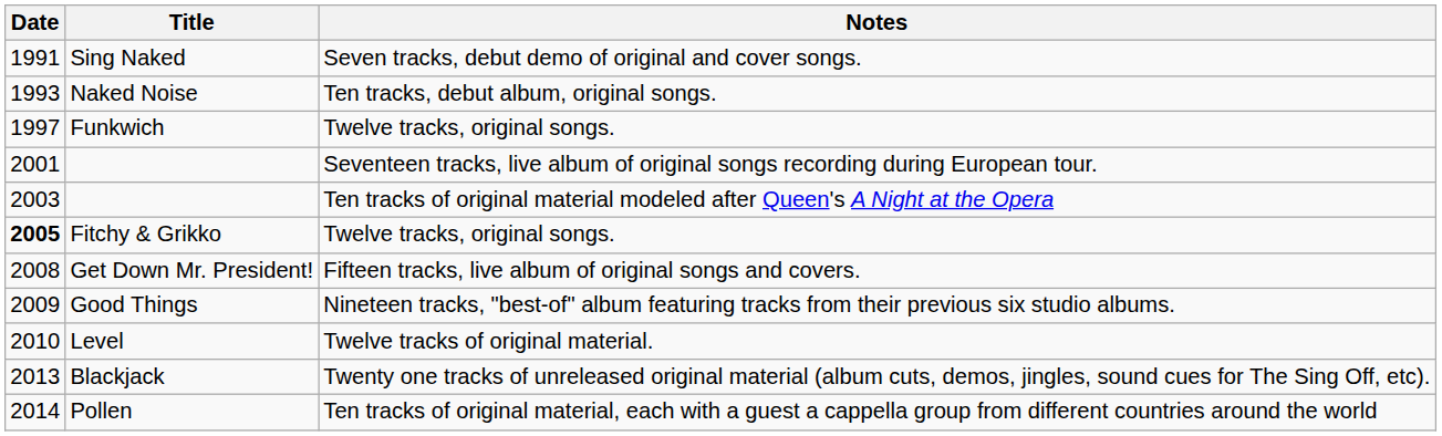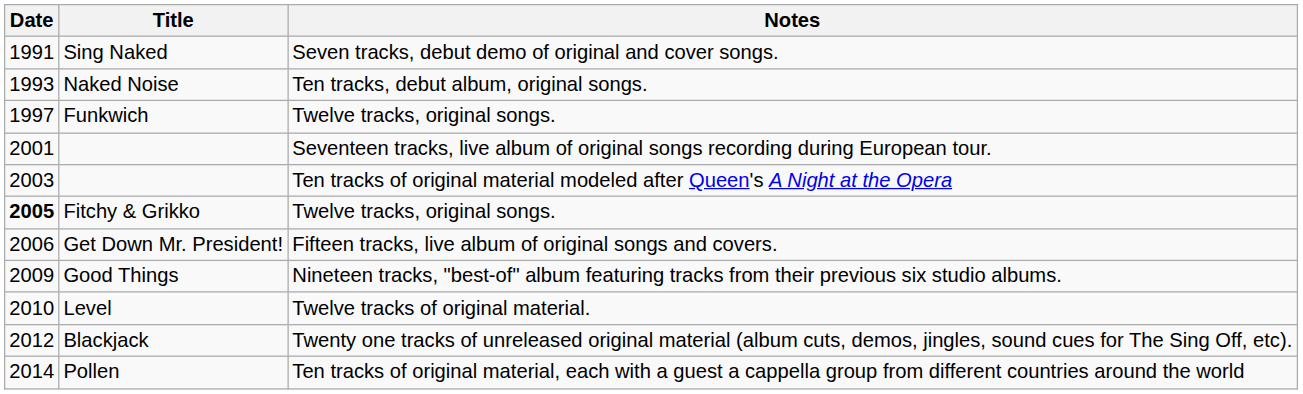 <table class="wikitable">
 <tr>
 <th>Date</th>
 <th>Title</th>
 <th>Notes</th>
 </tr>
 <tr>
 <td>1991</td>
 <td>Sing Naked</td>
 <td>Seven tracks, debut demo of original and cover songs.</td>
 </tr>
 <tr>
 <td>1993</td>
 <td>Naked Noise</td>
 <td>Ten tracks, debut album, original songs.</td>
 </tr>
 <tr>
 <td>1997</td>
 <td>Funkwich</td>
 <td>Twelve tracks, original songs.</td>
 </tr>
 <tr>
 <td>2001</td>
 <td></td>
 <td>Seventeen tracks, live album of original songs recording during European tour.</td>
 </tr>
 <tr>
 <td>2003</td>
 <td></td>
 <td>Ten tracks of original material modeled after <a href='#'>Queen</a>'s <em><a href='#'>A Night at the Opera</a></em></td>
 </tr>
 <tr>
 <td><strong>2005</strong></td>
 <td>Fitchy & Grikko</td>
 <td>Twelve tracks, original songs.</td>
 </tr>
 <tr>
-<td>2008</td>
+<td>2006</td>
 <td>Get Down Mr. President!</td>
 <td>Fifteen tracks, live album of original songs and covers.</td>
 </tr>
 <tr>
 <td>2009</td>
 <td>Good Things</td>
 <td>Nineteen tracks, "best-of" album featuring tracks from their previous six studio albums.</td>
 </tr>
 <tr>
 <td>2010</td>
 <td>Level</td>
 <td>Twelve tracks of original material.</td>
 </tr>
 <tr>
-<td>2013</td>
+<td>2012</td>
 <td>Blackjack</td>
 <td>Twenty one tracks of unreleased original material (album cuts, demos, jingles, sound cues for The Sing Off, etc).</td>
 </tr>
 <tr>
 <td>2014</td>
 <td>Pollen</td>
 <td>Ten tracks of original material, each with a guest a cappella group from different countries around the world</td>
 </tr>
 </table>
